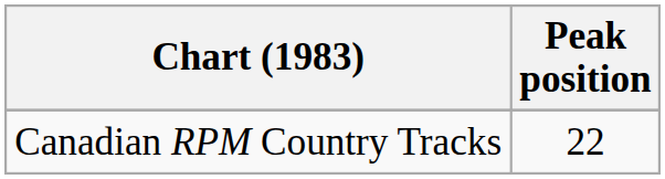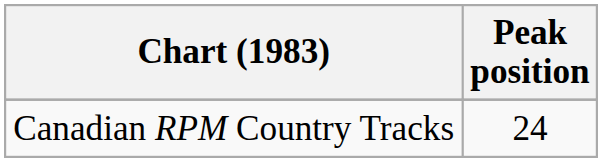 <table class="wikitable sortable">
 <tr>
 <th align="left">Chart (1983)</th>
 <th align="center">Peak<br>position</th>
 </tr>
 <tr>
 </tr>
 <tr>
 </tr>
 <tr>
 </tr>
 <tr>
 <td align="left">Canadian <em>RPM</em> Country Tracks</td>
-<td align="center">22</td>
+<td align="center">24</td>
 </tr>
 </table>
